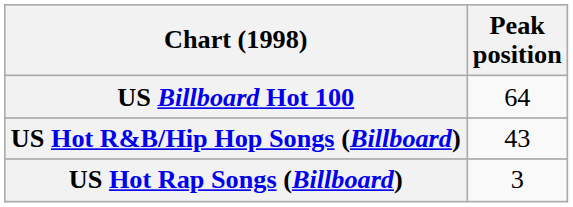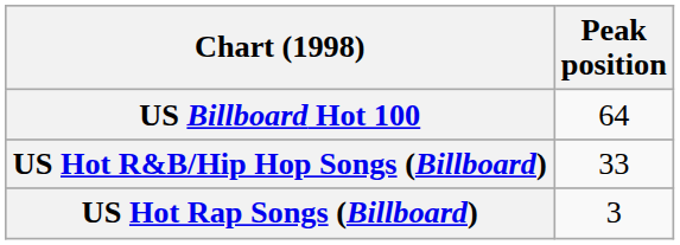 <table class="wikitable sortable plainrowheaders" style="text-align:center;">
 <tr>
 <th scope="col">Chart (1998)</th>
 <th scope="col">Peak<br>position</th>
 </tr>
 <tr>
 <th scope="row">US <a href='#'><em>Billboard</em> Hot 100</a></th>
 <td>64</td>
 </tr>
 <tr>
 <th scope="row">US <a href='#'>Hot R&B/Hip Hop Songs</a> (<em><a href='#'>Billboard</a></em>)</th>
-<td>43</td>
+<td>33</td>
 </tr>
 <tr>
 <th scope="row">US <a href='#'>Hot Rap Songs</a> (<em><a href='#'>Billboard</a></em>)</th>
 <td>3</td>
 </tr>
 </table>
